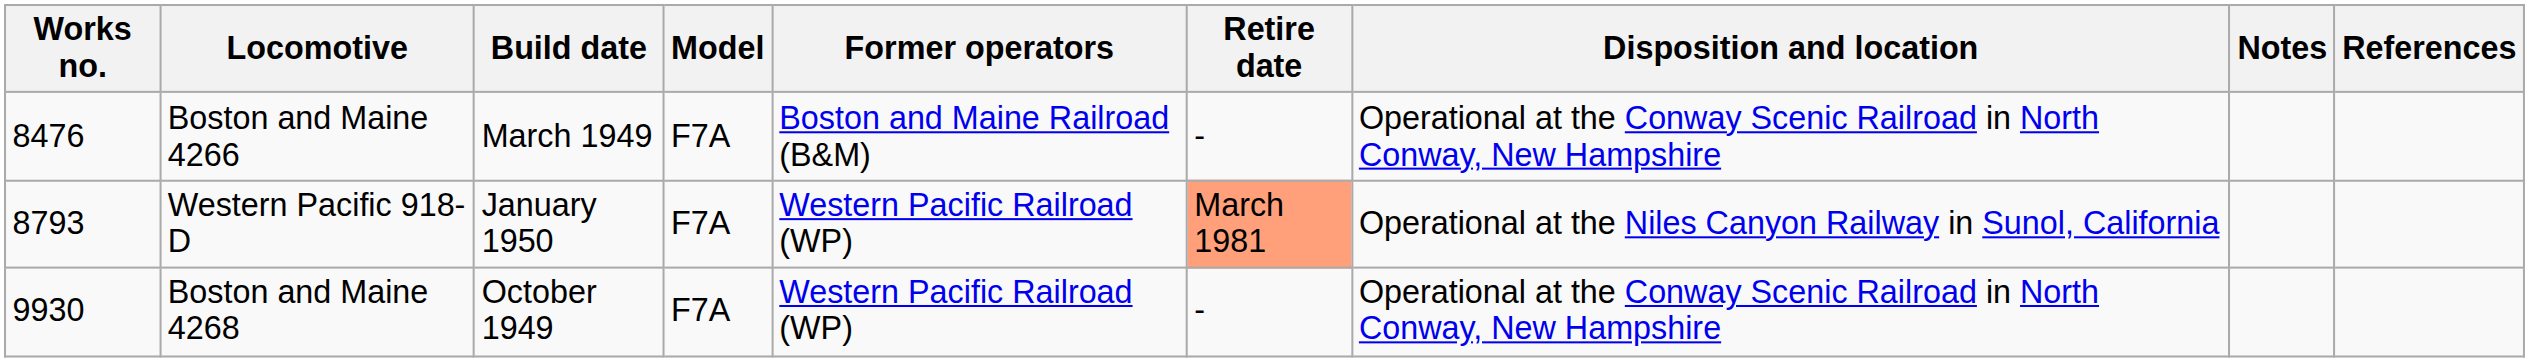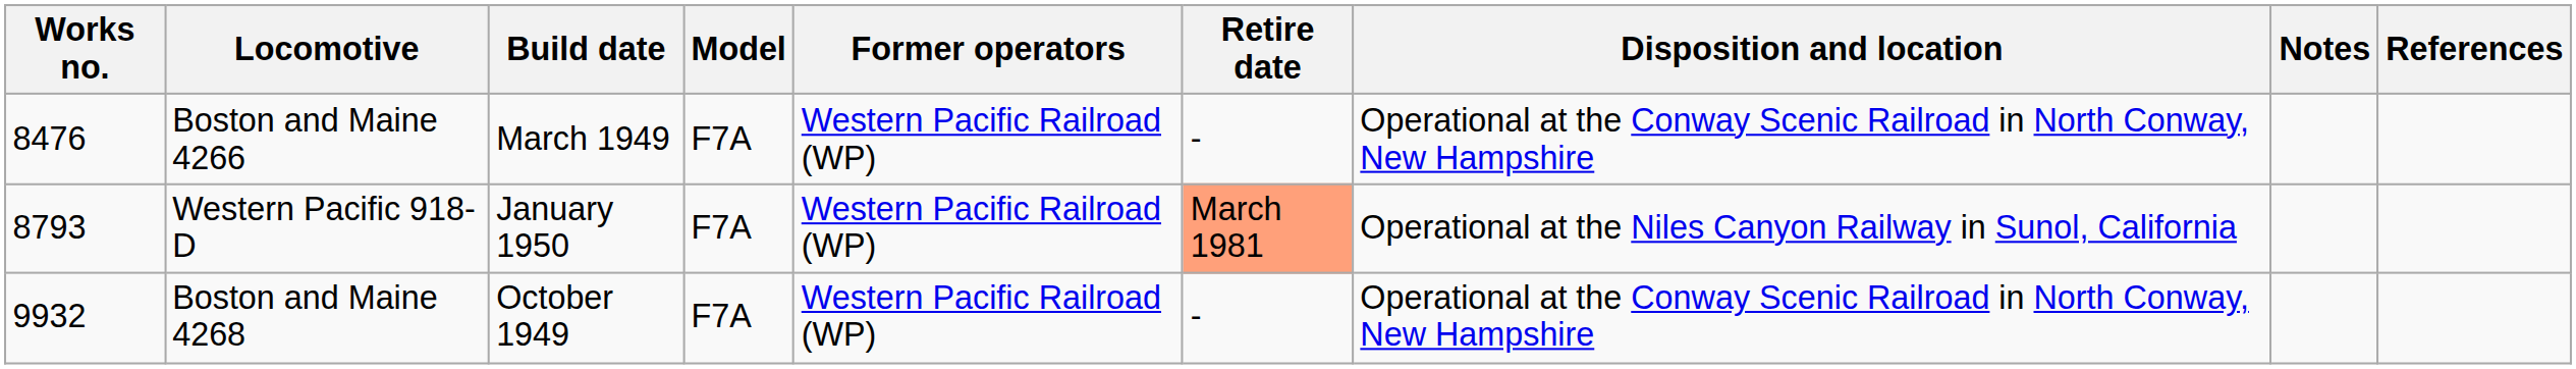 <table class="wikitable">
 <tr>
 <th>Works no.</th>
 <th>Locomotive</th>
 <th>Build date</th>
 <th>Model</th>
 <th>Former operators</th>
 <th>Retire date</th>
 <th>Disposition and location</th>
 <th>Notes</th>
 <th>References</th>
 </tr>
 <tr>
 <td>8476</td>
 <td>Boston and Maine 4266</td>
 <td>March 1949</td>
 <td>F7A</td>
-<td><a href='#'>Boston and Maine Railroad</a> (B&M)</td>
+<td><a href='#'>Western Pacific Railroad</a> (WP)</td>
 <td>-</td>
 <td>Operational at the <a href='#'>Conway Scenic Railroad</a> in <a href='#'>North Conway, New Hampshire</a></td>
 <td></td>
 <td></td>
 </tr>
 <tr>
 <td>8793</td>
 <td>Western Pacific 918-D</td>
 <td>January 1950</td>
 <td>F7A</td>
 <td><a href='#'>Western Pacific Railroad</a> (WP)</td>
 <td style="background: lightsalmon;">March 1981</td>
 <td>Operational at the <a href='#'>Niles Canyon Railway</a> in <a href='#'>Sunol, California</a></td>
 <td></td>
 <td></td>
 </tr>
 <tr>
-<td>9930</td>
+<td>9932</td>
 <td>Boston and Maine 4268</td>
 <td>October 1949</td>
 <td>F7A</td>
 <td><a href='#'>Western Pacific Railroad</a> (WP)</td>
 <td>-</td>
 <td>Operational at the <a href='#'>Conway Scenic Railroad</a> in <a href='#'>North Conway, New Hampshire</a></td>
 <td></td>
 <td></td>
 </tr>
 </table>
